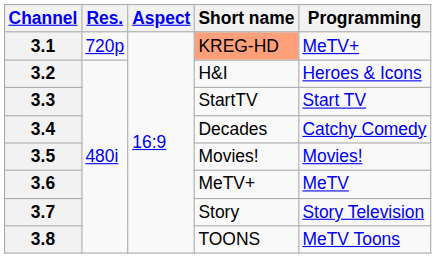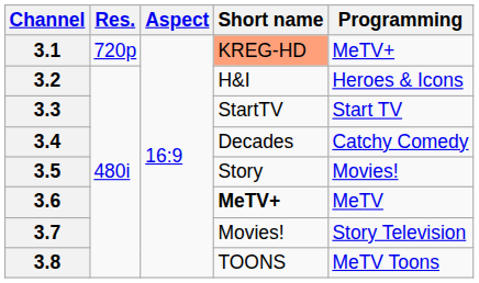 <table class="wikitable">
 <tr>
 <th scope = "col"><a href='#'>Channel</a></th>
 <th scope = "col"><a href='#'>Res.</a></th>
 <th scope = "col"><a href='#'>Aspect</a></th>
 <th scope = "col">Short name</th>
 <th scope = "col">Programming</th>
 </tr>
 <tr>
 <th scope = "row">3.1</th>
 <td><a href='#'>720p</a></td>
 <td rowspan="8"><a href='#'>16:9</a></td>
 <td style="background: lightsalmon;">KREG-HD</td>
 <td><a href='#'>MeTV+</a></td>
 </tr>
 <tr>
 <th scope = "row">3.2</th>
 <td rowspan=7><a href='#'>480i</a></td>
 <td>H&I</td>
 <td><a href='#'>Heroes & Icons</a></td>
 </tr>
 <tr>
 <th scope = "row">3.3</th>
 <td>StartTV</td>
 <td><a href='#'>Start TV</a></td>
 </tr>
 <tr>
 <th scope = "row">3.4</th>
 <td>Decades</td>
 <td><a href='#'>Catchy Comedy</a></td>
 </tr>
 <tr>
 <th scope = "row">3.5</th>
-<td>Movies!</td>
+<td>Story</td>
 <td><a href='#'>Movies!</a></td>
 </tr>
 <tr>
 <th scope = "row">3.6</th>
-<td>MeTV+</td>
+<td><strong>MeTV+</strong></td>
 <td><a href='#'>MeTV</a></td>
 </tr>
 <tr>
 <th scope = "row">3.7</th>
-<td>Story</td>
+<td>Movies!</td>
 <td><a href='#'>Story Television</a></td>
 </tr>
 <tr>
 <th scope = "row">3.8</th>
 <td>TOONS</td>
 <td><a href='#'>MeTV Toons</a></td>
 </tr>
 </table>
